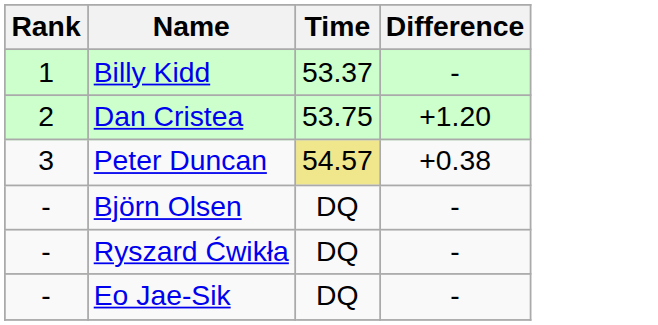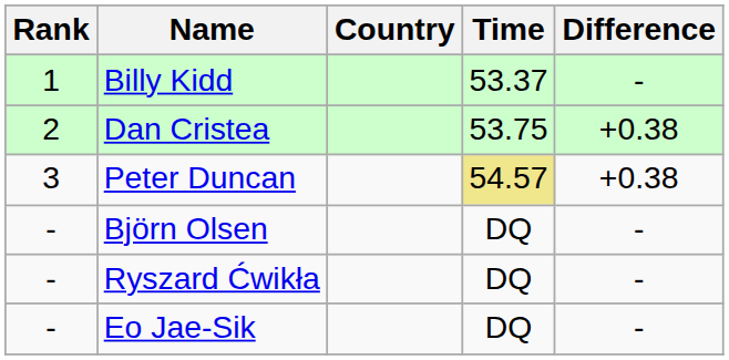 <table class="wikitable sortable" style="text-align:center">
 <tr>
 <th>Rank</th>
 <th>Name</th>
+<th>Country</th>
 <th>Time</th>
 <th>Difference</th>
 </tr>
 <tr style="background:#cfc;">
 <td>1</td>
 <td align=left><a href='#'>Billy Kidd</a></td>
+<td align=left></td>
 <td>53.37</td>
 <td>-</td>
 </tr>
 <tr style="background:#cfc;">
 <td>2</td>
 <td align=left><a href='#'>Dan Cristea</a></td>
+<td align=left></td>
 <td>53.75</td>
-<td>+1.20</td>
+<td>+0.38</td>
 </tr>
 <tr>
 <td>3</td>
 <td align=left><a href='#'>Peter Duncan</a></td>
+<td align=left></td>
 <td style="background: khaki;">54.57</td>
 <td>+0.38</td>
 </tr>
 <tr>
 <td>-</td>
 <td align=left><a href='#'>Björn Olsen</a></td>
+<td align=left></td>
 <td>DQ</td>
 <td>-</td>
 </tr>
 <tr>
 <td>-</td>
 <td align=left><a href='#'>Ryszard Ćwikła</a></td>
+<td align=left></td>
 <td>DQ</td>
 <td>-</td>
 </tr>
 <tr>
 <td>-</td>
 <td align=left><a href='#'>Eo Jae-Sik</a></td>
+<td align=left></td>
 <td>DQ</td>
 <td>-</td>
 </tr>
 </table>
